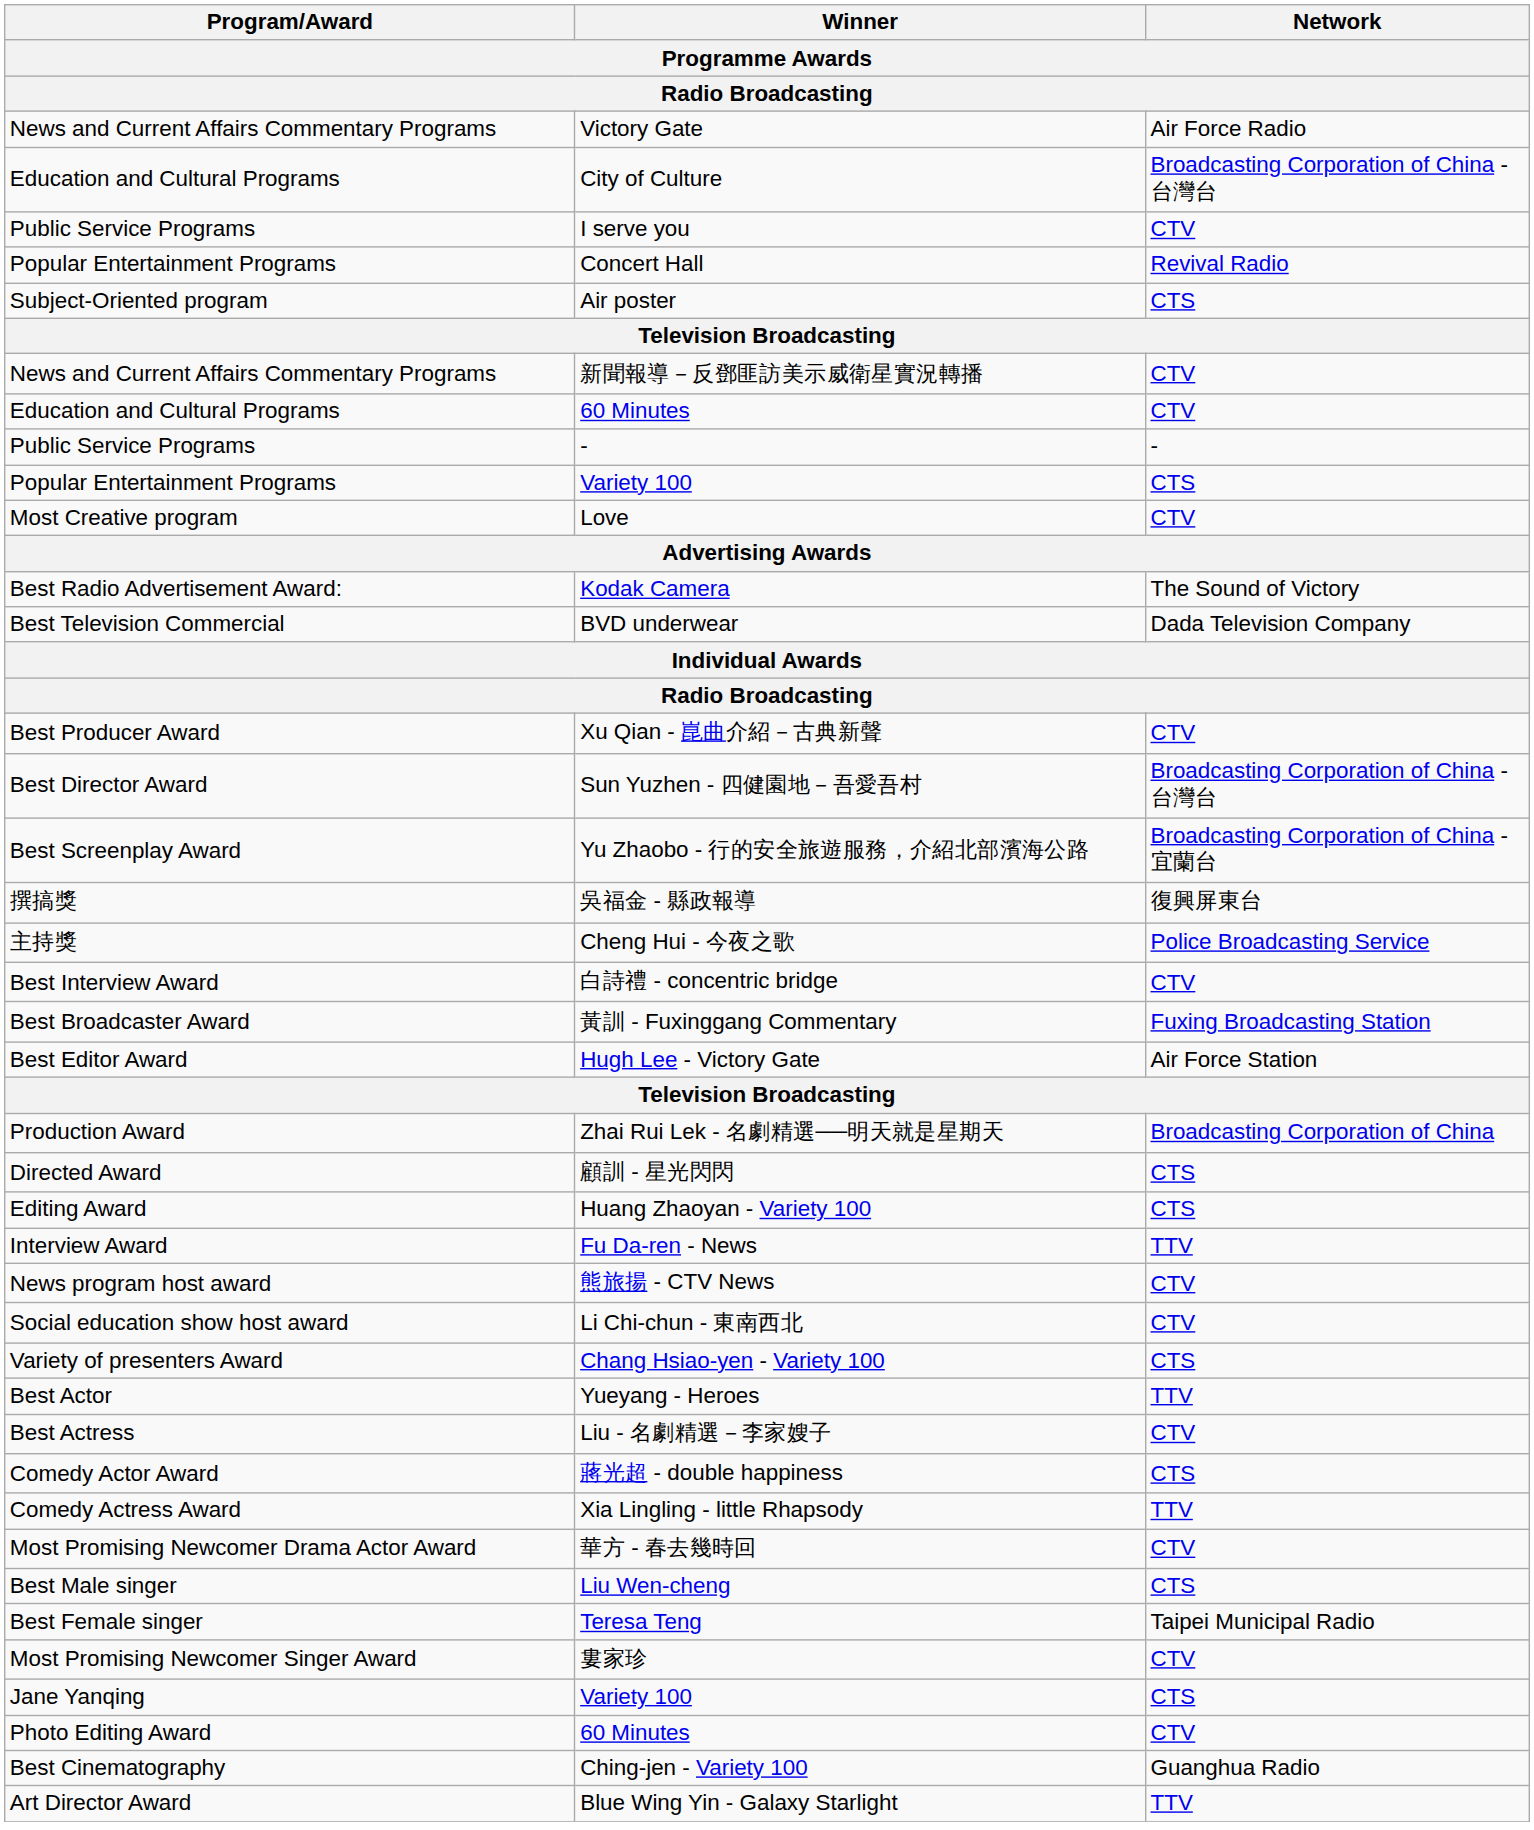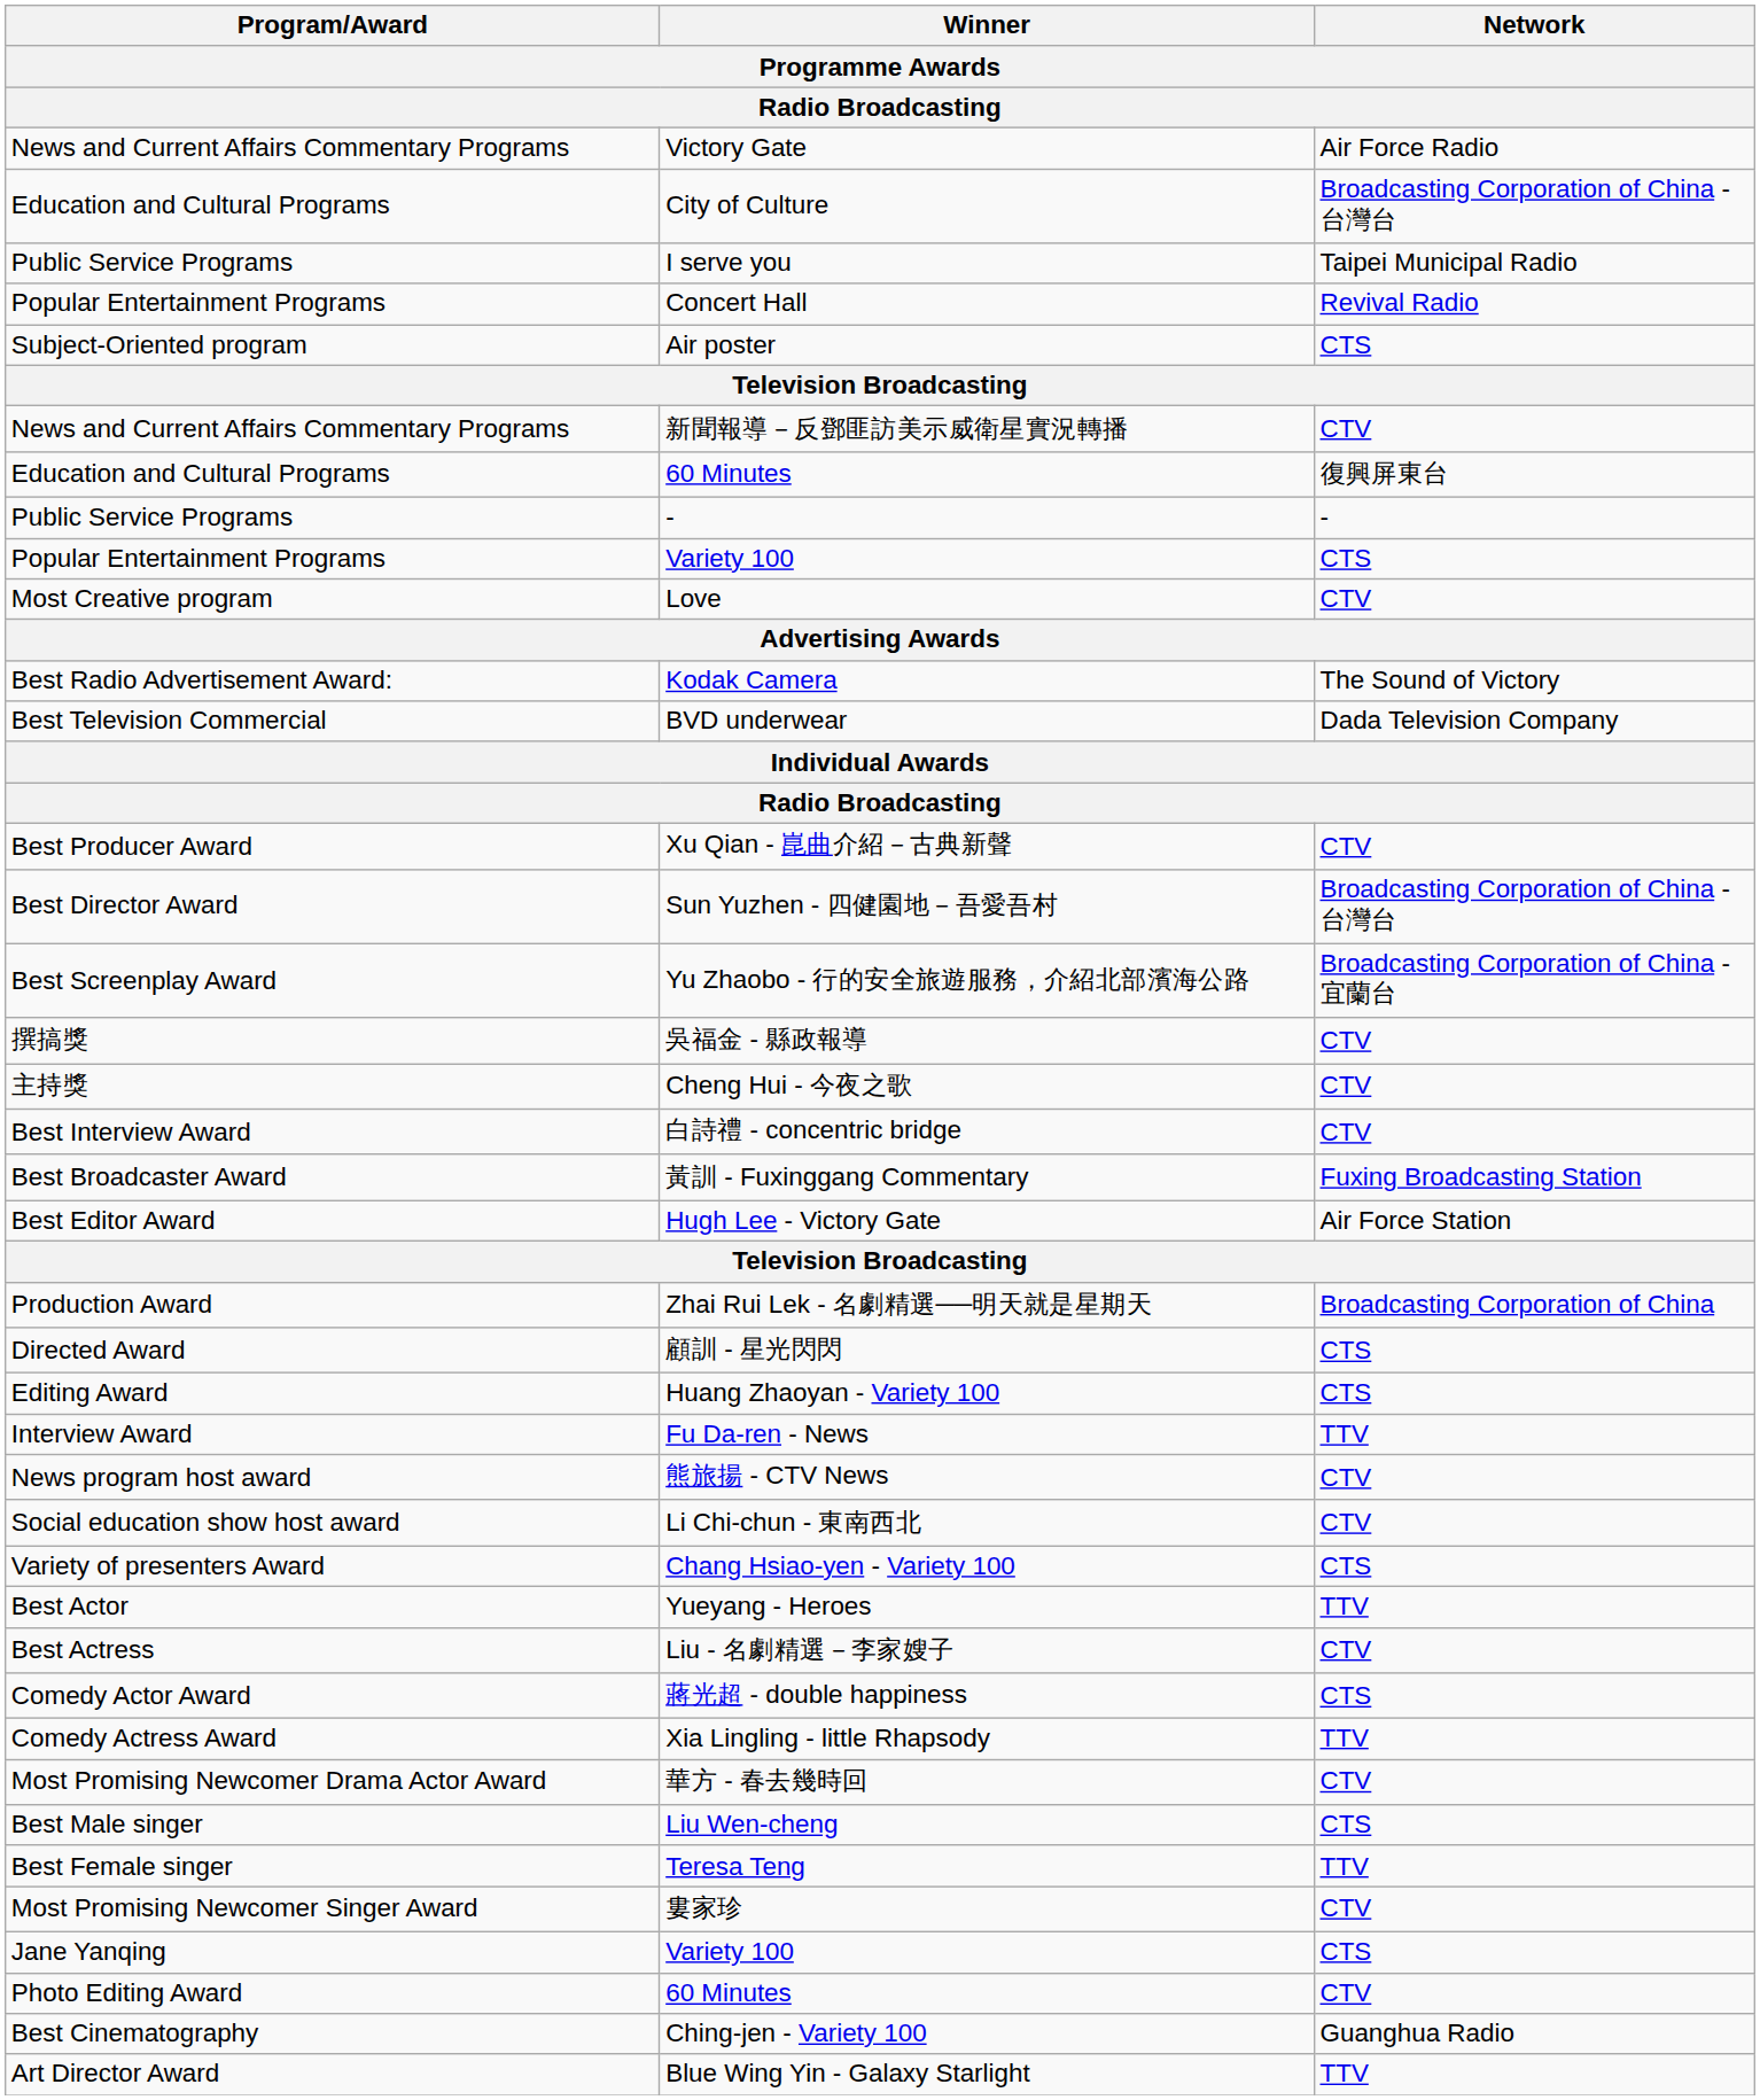 <table class="wikitable">
 <tr>
 <th style="width:300pt;">Program/Award</th>
 <th style="width:300pt;">Winner</th>
 <th style="width:200pt;">Network</th>
 </tr>
 <tr>
 <th colspan=3 style="text-align:center" style="background:#99CCFF;">Programme Awards</th>
 </tr>
 <tr>
 <th colspan=3 style="text-align:center" style="background:LightSteelBlue;">Radio Broadcasting</th>
 </tr>
 <tr>
 <td>News and Current Affairs Commentary Programs</td>
 <td>Victory Gate</td>
 <td>Air Force Radio</td>
 </tr>
 <tr>
 <td>Education and Cultural Programs</td>
 <td>City of Culture</td>
 <td><a href='#'>Broadcasting Corporation of China</a> - 台灣台</td>
 </tr>
 <tr>
 <td>Public Service Programs</td>
 <td>I serve you</td>
-<td><a href='#'>CTV</a></td>
+<td>Taipei Municipal Radio</td>
 </tr>
 <tr>
 <td>Popular Entertainment Programs</td>
 <td>Concert Hall</td>
 <td><a href='#'>Revival Radio</a></td>
 </tr>
 <tr>
 <td>Subject-Oriented program</td>
 <td>Air poster</td>
 <td><a href='#'>CTS</a></td>
 </tr>
 <tr>
 <th colspan=3 style="text-align:center" style="background:LightSteelBlue;">Television Broadcasting</th>
 </tr>
 <tr>
 <td>News and Current Affairs Commentary Programs</td>
 <td>新聞報導－反鄧匪訪美示威衛星實況轉播</td>
 <td><a href='#'>CTV</a></td>
 </tr>
 <tr>
 <td>Education and Cultural Programs</td>
 <td><a href='#'>60 Minutes</a></td>
-<td><a href='#'>CTV</a></td>
+<td>復興屏東台</td>
 </tr>
 <tr>
 <td>Public Service Programs</td>
 <td>-</td>
 <td>-</td>
 </tr>
 <tr>
 <td>Popular Entertainment Programs</td>
 <td><a href='#'>Variety 100</a></td>
 <td><a href='#'>CTS</a></td>
 </tr>
 <tr>
 <td>Most Creative program</td>
 <td>Love</td>
 <td><a href='#'>CTV</a></td>
 </tr>
 <tr>
 <th colspan=3 style="text-align:center" style="background:#99CCFF;">Advertising Awards</th>
 </tr>
 <tr>
 <td>Best Radio Advertisement Award:</td>
 <td><a href='#'>Kodak Camera</a></td>
 <td>The Sound of Victory</td>
 </tr>
 <tr>
 <td>Best Television Commercial</td>
 <td>BVD underwear</td>
 <td>Dada Television Company</td>
 </tr>
 <tr>
 <th colspan=3 style="text-align:center" style="background:#99CCFF;">Individual Awards</th>
 </tr>
 <tr>
 <th colspan=3 style="text-align:center" style="background:LightSteelBlue;">Radio Broadcasting</th>
 </tr>
 <tr>
 <td>Best Producer Award</td>
 <td>Xu Qian - <a href='#'>崑曲</a>介紹－古典新聲</td>
 <td><a href='#'>CTV</a></td>
 </tr>
 <tr>
 <td>Best Director Award</td>
 <td>Sun Yuzhen - 四健園地－吾愛吾村</td>
 <td><a href='#'>Broadcasting Corporation of China</a> - 台灣台</td>
 </tr>
 <tr>
 <td>Best Screenplay Award</td>
 <td>Yu Zhaobo - 行的安全旅遊服務，介紹北部濱海公路</td>
 <td><a href='#'>Broadcasting Corporation of China</a> - 宜蘭台</td>
 </tr>
 <tr>
 <td>撰搞獎</td>
 <td>吳福金 - 縣政報導</td>
-<td>復興屏東台</td>
+<td><a href='#'>CTV</a></td>
 </tr>
 <tr>
 <td>主持獎</td>
 <td>Cheng Hui - 今夜之歌</td>
-<td><a href='#'>Police Broadcasting Service</a></td>
+<td><a href='#'>CTV</a></td>
 </tr>
 <tr>
 <td>Best Interview Award</td>
 <td>白詩禮 - concentric bridge</td>
 <td><a href='#'>CTV</a></td>
 </tr>
 <tr>
 <td>Best Broadcaster Award</td>
 <td>黃訓 - Fuxinggang Commentary</td>
 <td><a href='#'>Fuxing Broadcasting Station</a></td>
 </tr>
 <tr>
 <td>Best Editor Award</td>
 <td><a href='#'>Hugh Lee</a> - Victory Gate</td>
 <td>Air Force Station</td>
 </tr>
 <tr>
 <th colspan=3 style="text-align:center" style="background:LightSteelBlue;">Television Broadcasting</th>
 </tr>
 <tr>
 <td>Production Award</td>
 <td>Zhai Rui Lek - 名劇精選──明天就是星期天</td>
 <td><a href='#'>Broadcasting Corporation of China</a></td>
 </tr>
 <tr>
 <td>Directed Award</td>
 <td>顧訓 - 星光閃閃</td>
 <td><a href='#'>CTS</a></td>
 </tr>
 <tr>
 <td>Editing Award</td>
 <td>Huang Zhaoyan - <a href='#'>Variety 100</a></td>
 <td><a href='#'>CTS</a></td>
 </tr>
 <tr>
 <td>Interview Award</td>
 <td><a href='#'>Fu Da-ren</a> - News</td>
 <td><a href='#'>TTV</a></td>
 </tr>
 <tr>
 <td>News program host award</td>
 <td><a href='#'>熊旅揚</a> - CTV News</td>
 <td><a href='#'>CTV</a></td>
 </tr>
 <tr>
 <td>Social education show host award</td>
 <td>Li Chi-chun - 東南西北</td>
 <td><a href='#'>CTV</a></td>
 </tr>
 <tr>
 <td>Variety of presenters Award</td>
 <td><a href='#'>Chang Hsiao-yen</a> - <a href='#'>Variety 100</a></td>
 <td><a href='#'>CTS</a></td>
 </tr>
 <tr>
 <td>Best Actor</td>
 <td>Yueyang - Heroes</td>
 <td><a href='#'>TTV</a></td>
 </tr>
 <tr>
 <td>Best Actress</td>
 <td>Liu - 名劇精選－李家嫂子</td>
 <td><a href='#'>CTV</a></td>
 </tr>
 <tr>
 <td>Comedy Actor Award</td>
 <td><a href='#'>蔣光超</a> - double happiness</td>
 <td><a href='#'>CTS</a></td>
 </tr>
 <tr>
 <td>Comedy Actress Award</td>
 <td>Xia Lingling - little Rhapsody</td>
 <td><a href='#'>TTV</a></td>
 </tr>
 <tr>
 <td>Most Promising Newcomer Drama Actor Award</td>
 <td>華方 - 春去幾時回</td>
 <td><a href='#'>CTV</a></td>
 </tr>
 <tr>
 <td>Best Male singer</td>
 <td><a href='#'>Liu Wen-cheng</a></td>
 <td><a href='#'>CTS</a></td>
 </tr>
 <tr>
 <td>Best Female singer</td>
 <td><a href='#'>Teresa Teng</a></td>
-<td>Taipei Municipal Radio</td>
+<td><a href='#'>TTV</a></td>
 </tr>
 <tr>
 <td>Most Promising Newcomer Singer Award</td>
 <td>婁家珍</td>
 <td><a href='#'>CTV</a></td>
 </tr>
 <tr>
 <td>Jane Yanqing</td>
 <td><a href='#'>Variety 100</a></td>
 <td><a href='#'>CTS</a></td>
 </tr>
 <tr>
 <td>Photo Editing Award</td>
 <td Chang Chao-tang - 張照堂 -><a href='#'>60 Minutes</a></td>
 <td><a href='#'>CTV</a></td>
 </tr>
 <tr>
 <td>Best Cinematography</td>
 <td>Ching-jen - <a href='#'>Variety 100</a></td>
 <td>Guanghua Radio</td>
 </tr>
 <tr>
 <td>Art Director Award</td>
 <td>Blue Wing Yin - Galaxy Starlight</td>
 <td><a href='#'>TTV</a></td>
 </tr>
 </table>
